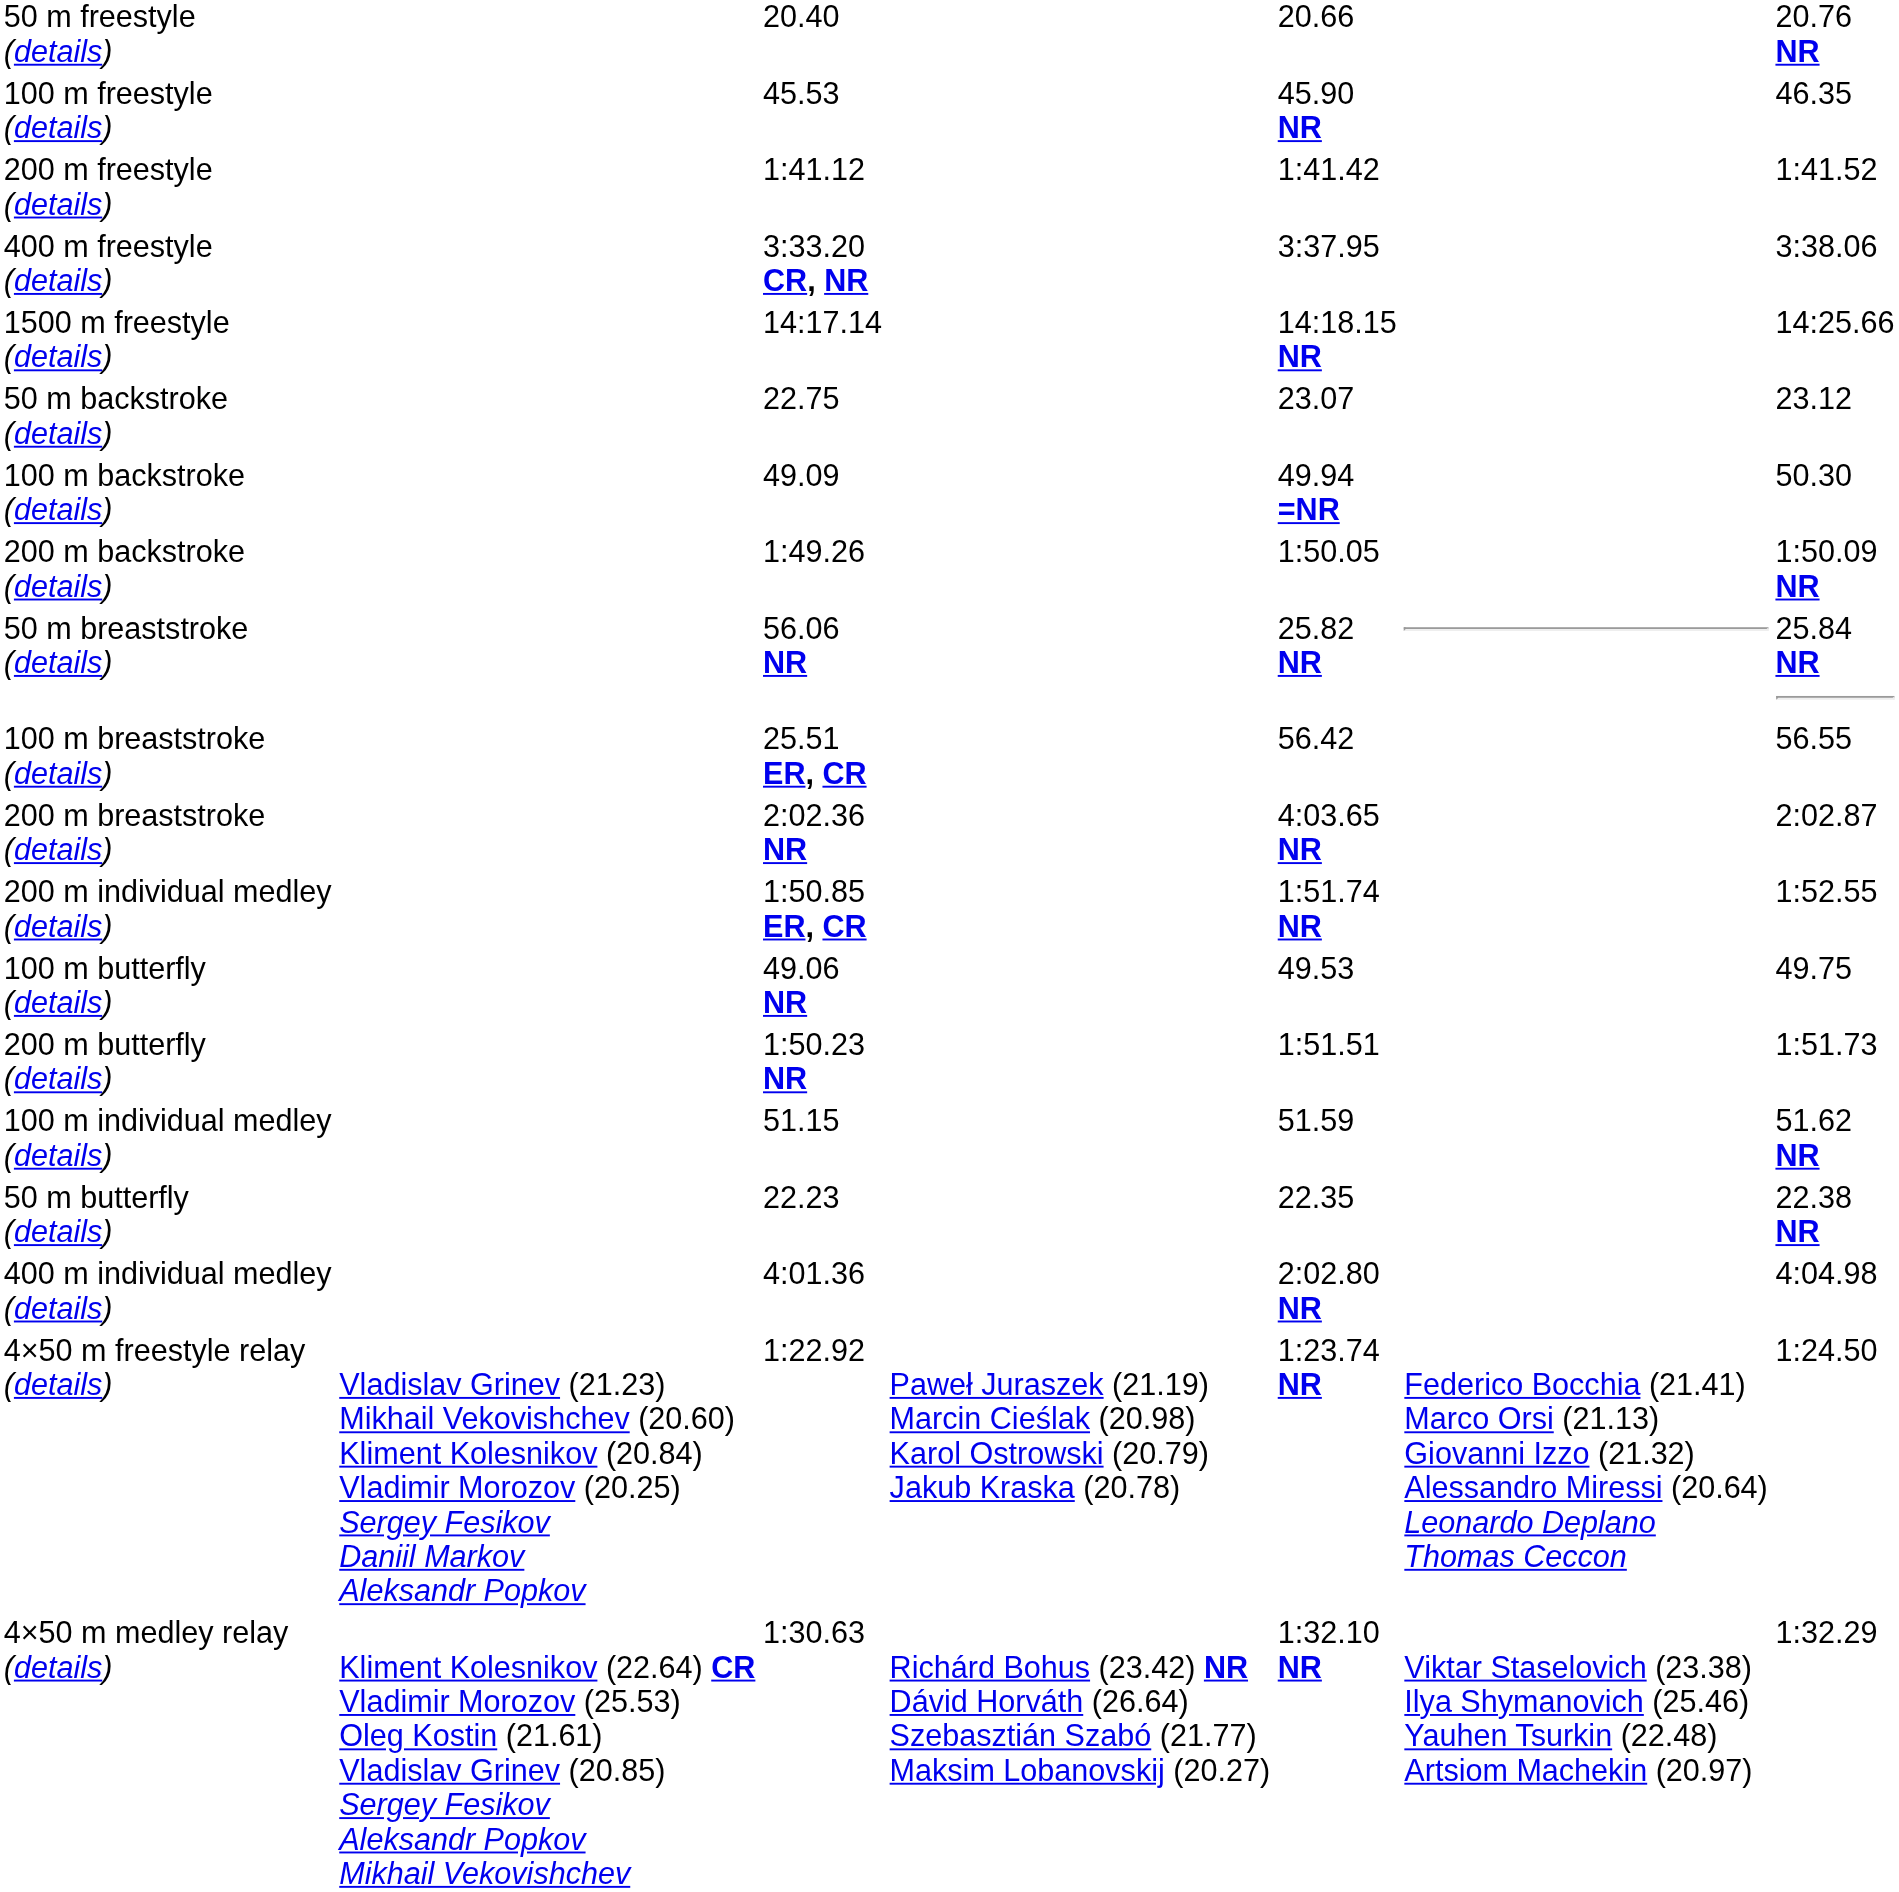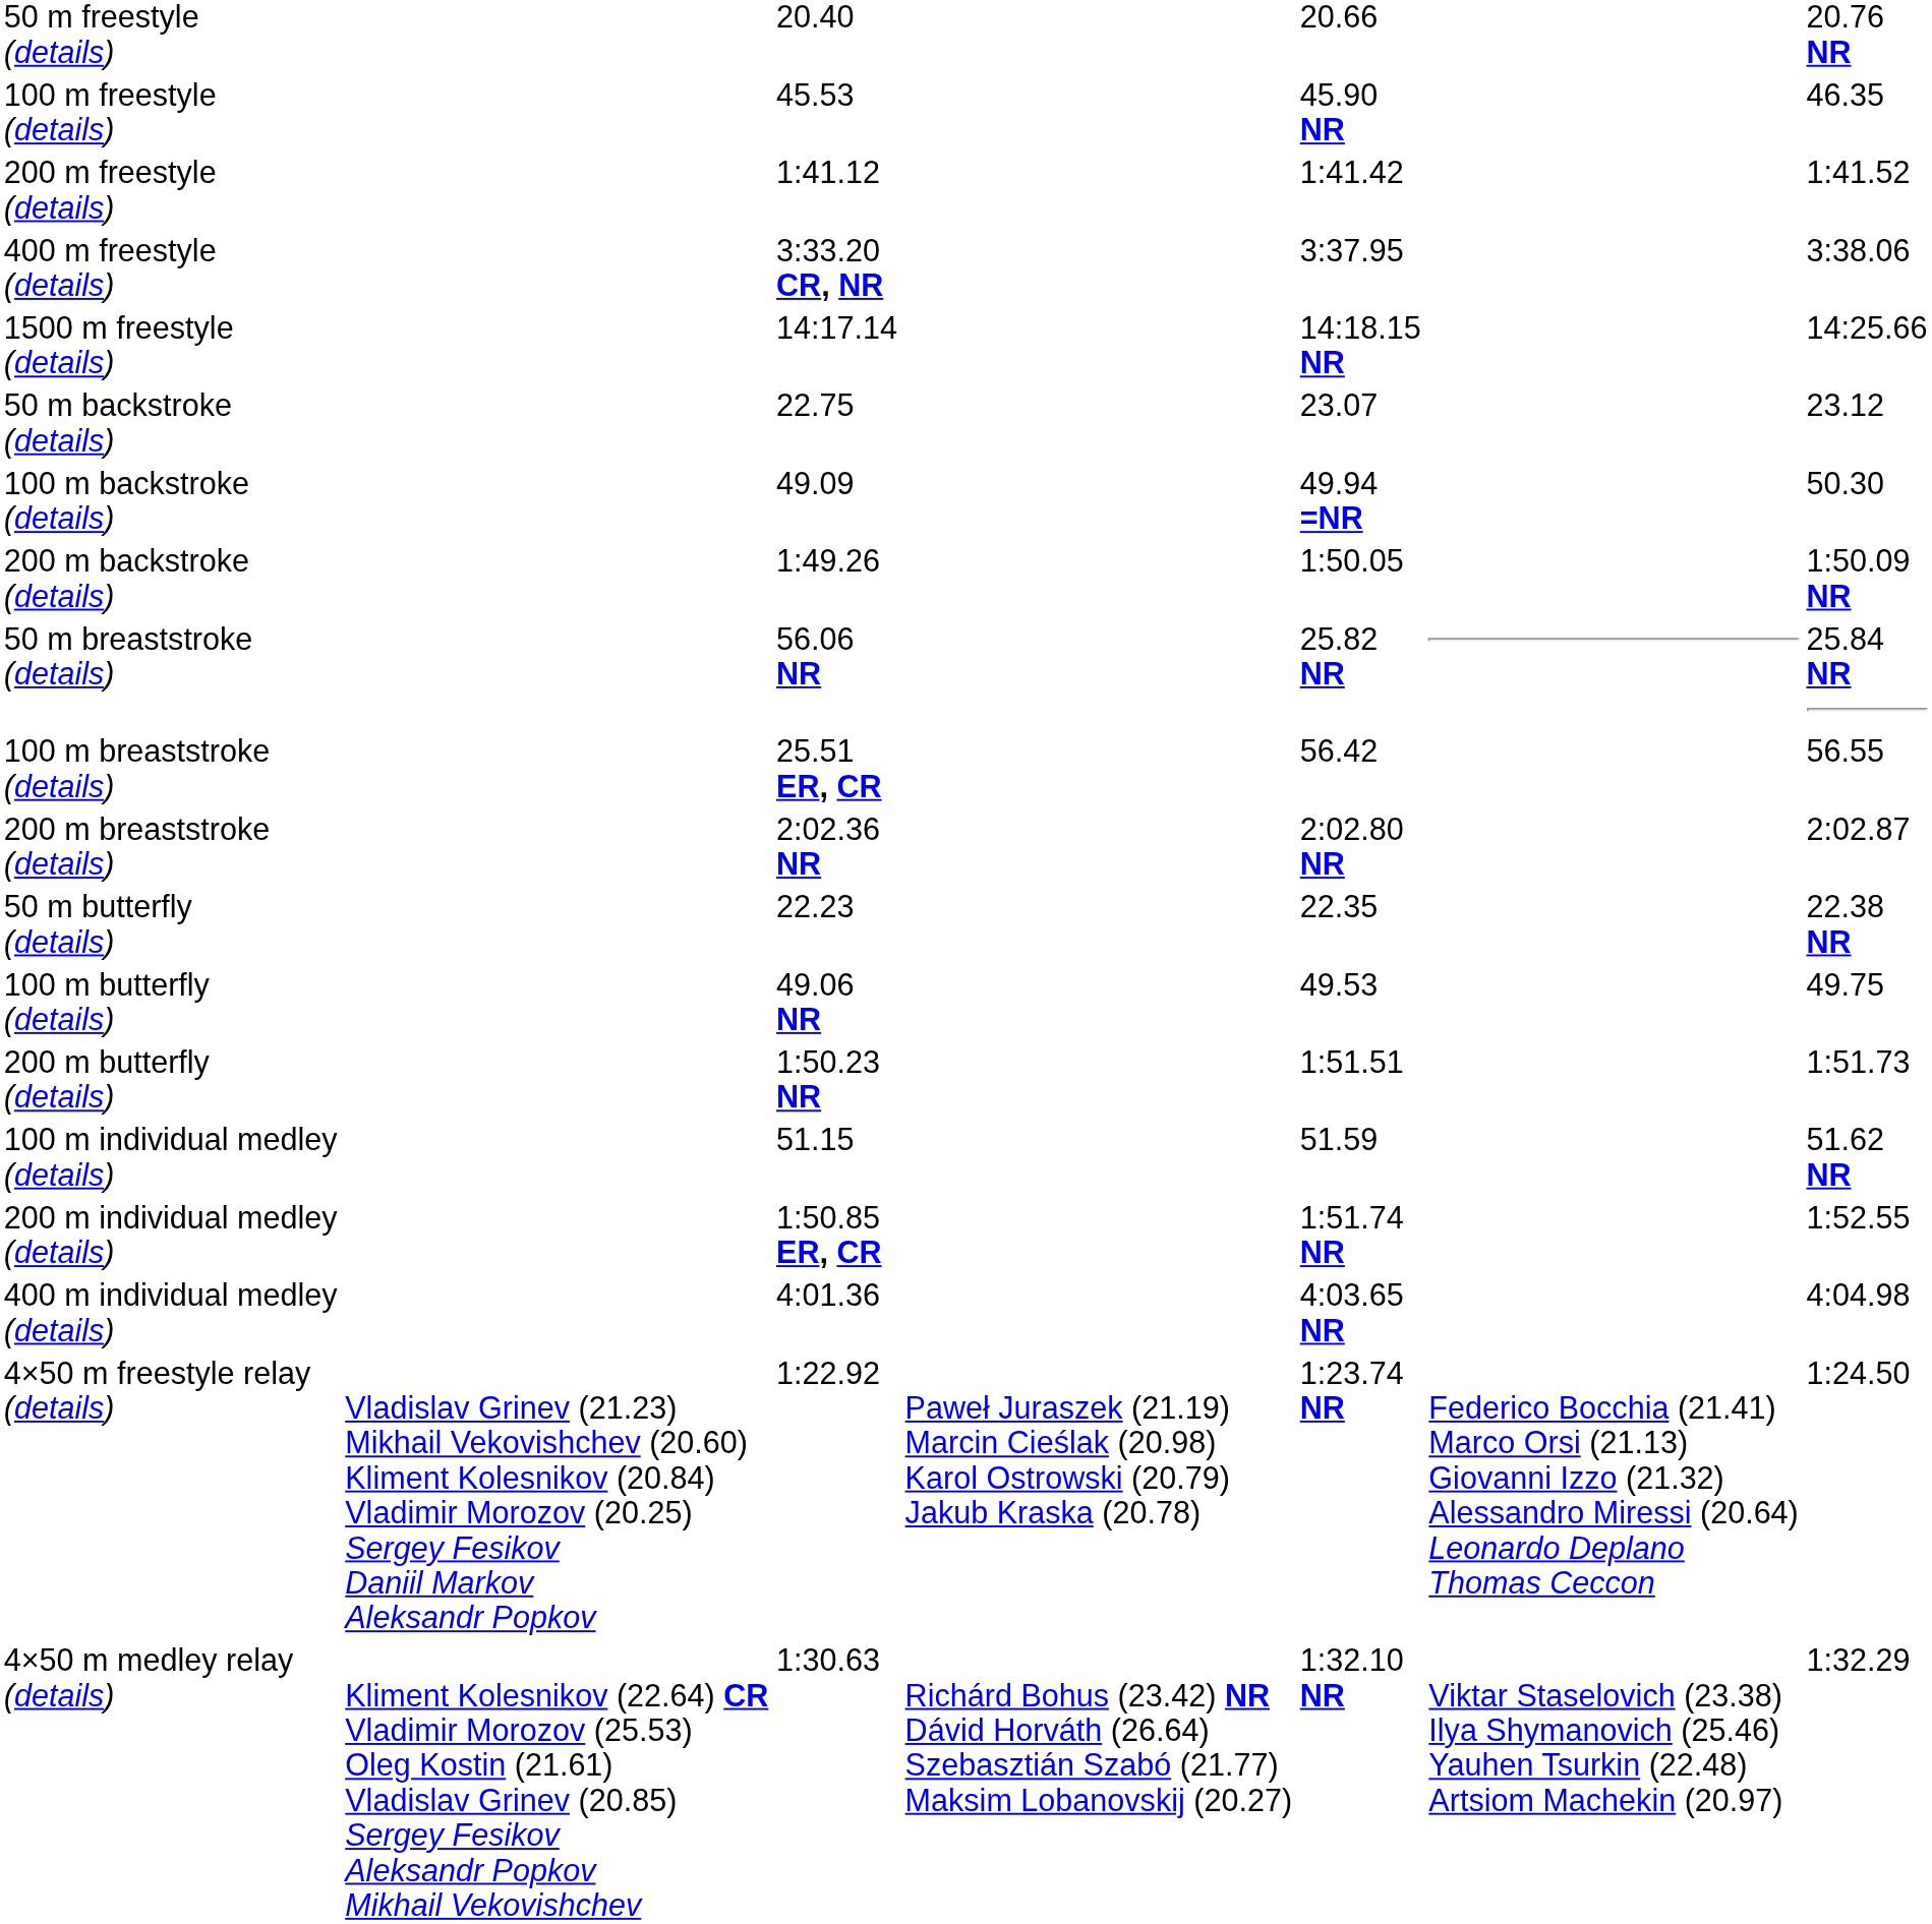 <table>
 <tr valign="top">
 <td>50 m freestyle<br><em>(<a href='#'>details</a>)</em></td>
 <td></td>
 <td>20.40</td>
 <td></td>
 <td>20.66</td>
 <td></td>
 <td>20.76<br><strong><a href='#'>NR</a></strong></td>
 </tr>
 <tr valign="top">
 <td>100 m freestyle<br><em>(<a href='#'>details</a>)</em></td>
 <td></td>
 <td>45.53</td>
 <td></td>
 <td>45.90<br><strong><a href='#'>NR</a></strong></td>
 <td></td>
 <td>46.35</td>
 </tr>
 <tr valign="top">
 <td>200 m freestyle<br><em>(<a href='#'>details</a>)</em></td>
 <td></td>
 <td>1:41.12</td>
 <td></td>
 <td>1:41.42</td>
 <td></td>
 <td>1:41.52</td>
 </tr>
 <tr valign="top">
 <td>400 m freestyle<br><em>(<a href='#'>details</a>)</em></td>
 <td></td>
 <td>3:33.20<br><strong><a href='#'>CR</a>, <a href='#'>NR</a></strong></td>
 <td></td>
 <td>3:37.95</td>
 <td></td>
 <td>3:38.06</td>
 </tr>
 <tr valign="top">
 <td>1500 m freestyle<br><em>(<a href='#'>details</a>)</em></td>
 <td></td>
 <td>14:17.14</td>
 <td></td>
 <td>14:18.15<br><strong><a href='#'>NR</a></strong></td>
 <td></td>
 <td>14:25.66</td>
 </tr>
 <tr valign="top">
 <td>50 m backstroke<br><em>(<a href='#'>details</a>)</em></td>
 <td></td>
 <td>22.75</td>
 <td></td>
 <td>23.07</td>
 <td></td>
 <td>23.12</td>
 </tr>
 <tr valign="top">
 <td>100 m backstroke<br><em>(<a href='#'>details</a>)</em></td>
 <td></td>
 <td>49.09</td>
 <td></td>
 <td>49.94<br><strong><a href='#'>=NR</a></strong></td>
 <td></td>
 <td>50.30</td>
 </tr>
 <tr valign="top">
 <td>200 m backstroke<br><em>(<a href='#'>details</a>)</em></td>
 <td></td>
 <td>1:49.26</td>
 <td></td>
 <td>1:50.05</td>
 <td></td>
 <td>1:50.09<br><strong><a href='#'>NR</a></strong></td>
 </tr>
 <tr valign="top">
 <td>50 m breaststroke<br><em>(<a href='#'>details</a>)</em></td>
 <td></td>
 <td>56.06<br><strong><a href='#'>NR</a></strong></td>
 <td></td>
 <td>25.82<br><strong><a href='#'>NR</a></strong></td>
 <td><hr></td>
 <td>25.84<br><strong><a href='#'>NR</a></strong><hr></td>
 </tr>
 <tr valign="top">
 <td>100 m breaststroke<br><em>(<a href='#'>details</a>)</em></td>
 <td></td>
 <td>25.51<br><strong><a href='#'>ER</a>, <a href='#'>CR</a></strong></td>
 <td></td>
 <td>56.42</td>
 <td></td>
 <td>56.55</td>
 </tr>
 <tr valign="top">
 <td>200 m breaststroke<br><em>(<a href='#'>details</a>)</em></td>
 <td></td>
 <td>2:02.36<br><strong><a href='#'>NR</a></strong></td>
 <td></td>
-<td>4:03.65<br><strong><a href='#'>NR</a></strong></td>
+<td>2:02.80<br><strong><a href='#'>NR</a></strong></td>
 <td></td>
 <td>2:02.87</td>
 </tr>
 <tr valign="top">
-<td>200 m individual medley<br><em>(<a href='#'>details</a>)</em></td>
+<td>50 m butterfly<br><em>(<a href='#'>details</a>)</em></td>
 <td></td>
-<td>1:50.85<br><strong><a href='#'>ER</a>, <a href='#'>CR</a></strong></td>
+<td>22.23</td>
 <td></td>
-<td>1:51.74<br><strong><a href='#'>NR</a></strong></td>
+<td>22.35</td>
 <td></td>
-<td>1:52.55</td>
+<td>22.38<br><strong><a href='#'>NR</a></strong></td>
 </tr>
 <tr valign="top">
 <td>100 m butterfly<br><em>(<a href='#'>details</a>)</em></td>
 <td></td>
 <td>49.06<br><strong><a href='#'>NR</a></strong></td>
 <td></td>
 <td>49.53</td>
 <td></td>
 <td>49.75</td>
 </tr>
 <tr valign="top">
 <td>200 m butterfly<br><em>(<a href='#'>details</a>)</em></td>
 <td></td>
 <td>1:50.23<br><strong><a href='#'>NR</a></strong></td>
 <td></td>
 <td>1:51.51</td>
 <td></td>
 <td>1:51.73</td>
 </tr>
 <tr valign="top">
 <td>100 m individual medley<br><em>(<a href='#'>details</a>)</em></td>
 <td></td>
 <td>51.15</td>
 <td></td>
 <td>51.59</td>
 <td></td>
 <td>51.62<br><strong><a href='#'>NR</a></strong></td>
 </tr>
 <tr valign="top">
-<td>50 m butterfly<br><em>(<a href='#'>details</a>)</em></td>
+<td>200 m individual medley<br><em>(<a href='#'>details</a>)</em></td>
 <td></td>
-<td>22.23</td>
+<td>1:50.85<br><strong><a href='#'>ER</a>, <a href='#'>CR</a></strong></td>
 <td></td>
-<td>22.35</td>
+<td>1:51.74<br><strong><a href='#'>NR</a></strong></td>
 <td></td>
-<td>22.38<br><strong><a href='#'>NR</a></strong></td>
+<td>1:52.55</td>
 </tr>
 <tr valign="top">
 <td>400 m individual medley <br><em>(<a href='#'>details</a>)</em></td>
 <td></td>
 <td>4:01.36</td>
 <td></td>
-<td>2:02.80<br><strong><a href='#'>NR</a></strong></td>
+<td>4:03.65<br><strong><a href='#'>NR</a></strong></td>
 <td></td>
 <td>4:04.98</td>
 </tr>
 <tr valign="top">
 <td>4×50 m freestyle relay<br><em>(<a href='#'>details</a>)</em></td>
 <td><br><a href='#'>Vladislav Grinev</a> (21.23)<br><a href='#'>Mikhail Vekovishchev</a> (20.60)<br><a href='#'>Kliment Kolesnikov</a> (20.84)<br><a href='#'>Vladimir Morozov</a> (20.25)<br><em><a href='#'>Sergey Fesikov</a><br><a href='#'>Daniil Markov</a><br><a href='#'>Aleksandr Popkov</a></em></td>
 <td>1:22.92</td>
 <td><br><a href='#'>Paweł Juraszek</a> (21.19)<br><a href='#'>Marcin Cieślak</a> (20.98)<br><a href='#'>Karol Ostrowski</a> (20.79)<br><a href='#'>Jakub Kraska</a> (20.78)</td>
 <td>1:23.74<br><strong><a href='#'>NR</a></strong></td>
 <td><br><a href='#'>Federico Bocchia</a> (21.41)<br><a href='#'>Marco Orsi</a> (21.13)<br><a href='#'>Giovanni Izzo</a> (21.32)<br><a href='#'>Alessandro Miressi</a> (20.64)<br><em><a href='#'>Leonardo Deplano</a><br><a href='#'>Thomas Ceccon</a></em></td>
 <td>1:24.50</td>
 </tr>
 <tr valign="top">
 <td>4×50 m medley relay<br><em>(<a href='#'>details</a>)</em></td>
 <td><br><a href='#'>Kliment Kolesnikov</a> (22.64) <strong><a href='#'>CR</a></strong><br><a href='#'>Vladimir Morozov</a> (25.53)<br><a href='#'>Oleg Kostin</a> (21.61)<br><a href='#'>Vladislav Grinev</a> (20.85)<br><em><a href='#'>Sergey Fesikov</a><br><a href='#'>Aleksandr Popkov</a><br><a href='#'>Mikhail Vekovishchev</a></em></td>
 <td>1:30.63</td>
 <td><br><a href='#'>Richárd Bohus</a> (23.42) <strong><a href='#'>NR</a></strong><br><a href='#'>Dávid Horváth</a> (26.64)<br><a href='#'>Szebasztián Szabó</a> (21.77)<br><a href='#'>Maksim Lobanovskij</a> (20.27)</td>
 <td>1:32.10<br><strong><a href='#'>NR</a></strong></td>
 <td><br><a href='#'>Viktar Staselovich</a> (23.38)<br><a href='#'>Ilya Shymanovich</a> (25.46)<br><a href='#'>Yauhen Tsurkin</a> (22.48)<br><a href='#'>Artsiom Machekin</a> (20.97)</td>
 <td>1:32.29</td>
 </tr>
 </table>
